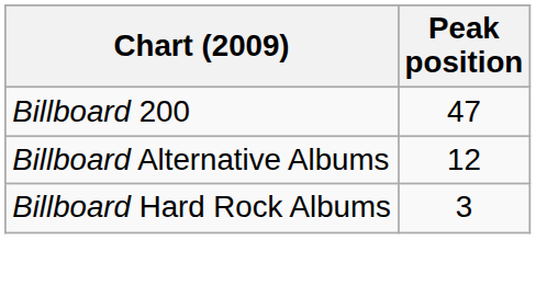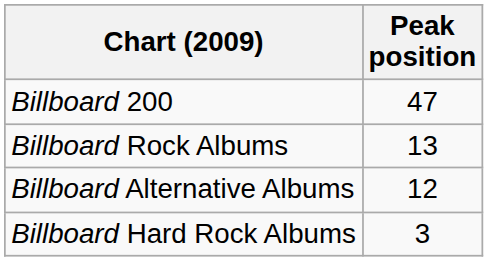 <table class="wikitable">
 <tr>
 <th>Chart (2009)</th>
 <th>Peak <br>position</th>
 </tr>
 <tr>
 <td><em>Billboard</em> 200</td>
 <td align="center">47</td>
 </tr>
 <tr>
+<td><em>Billboard</em> Rock Albums</td>
+<td align="center">13</td>
+</tr>
+<tr>
 <td><em>Billboard</em> Alternative Albums</td>
 <td align="center">12</td>
 </tr>
 <tr>
 <td><em>Billboard</em> Hard Rock Albums</td>
 <td align="center">3</td>
 </tr>
 </table>
